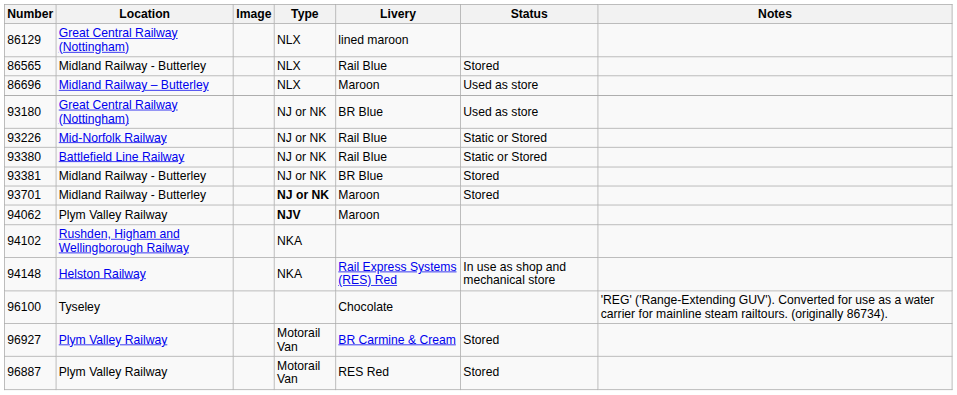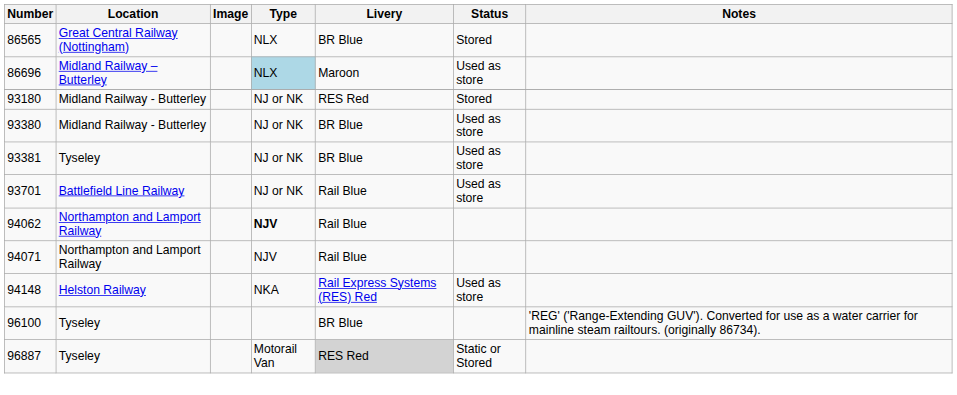 <table class="wikitable">
 <tr>
 <th>Number</th>
 <th>Location</th>
 <th>Image</th>
 <th>Type</th>
 <th>Livery</th>
 <th>Status</th>
 <th>Notes</th>
 </tr>
 <tr>
-<td>86129</td>
+<td>86565</td>
 <td><a href='#'>Great Central Railway (Nottingham)</a></td>
 <td></td>
 <td>NLX</td>
-<td>lined maroon</td>
-<td></td>
-<td></td>
-</tr>
-<tr>
-<td>86565</td>
-<td>Midland Railway - Butterley</td>
-<td></td>
-<td>NLX</td>
-<td>Rail Blue</td>
+<td>BR Blue</td>
 <td>Stored</td>
 <td></td>
 </tr>
 <tr>
 <td>86696</td>
 <td><a href='#'>Midland Railway – Butterley</a></td>
 <td></td>
-<td>NLX</td>
+<td style="background: lightblue;">NLX</td>
 <td>Maroon</td>
 <td>Used as store</td>
 <td></td>
 </tr>
 <tr>
 </tr>
 <tr>
 <td>93180</td>
-<td><a href='#'>Great Central Railway (Nottingham)</a></td>
+<td>Midland Railway - Butterley</td>
+<td></td>
+<td>NJ or NK</td>
+<td>RES Red</td>
+<td>Stored</td>
+<td></td>
+</tr>
+<tr>
+<td>93380</td>
+<td>Midland Railway - Butterley</td>
 <td></td>
 <td>NJ or NK</td>
 <td>BR Blue</td>
 <td>Used as store</td>
 <td></td>
 </tr>
 <tr>
-<td>93226</td>
-<td><a href='#'>Mid-Norfolk Railway</a></td>
+<td>93381</td>
+<td>Tyseley</td>
 <td></td>
 <td>NJ or NK</td>
-<td>Rail Blue</td>
-<td>Static or Stored</td>
+<td>BR Blue</td>
+<td>Used as store</td>
 <td></td>
 </tr>
 <tr>
-<td>93380</td>
+<td>93701</td>
 <td><a href='#'>Battlefield Line Railway</a></td>
 <td></td>
 <td>NJ or NK</td>
 <td>Rail Blue</td>
-<td>Static or Stored</td>
-<td></td>
-</tr>
-<tr>
-<td>93381</td>
-<td>Midland Railway - Butterley</td>
-<td></td>
-<td>NJ or NK</td>
-<td>BR Blue</td>
-<td>Stored</td>
-<td></td>
-</tr>
-<tr>
-<td>93701</td>
-<td>Midland Railway - Butterley</td>
-<td></td>
-<td><strong>NJ or NK</strong></td>
-<td>Maroon</td>
-<td>Stored</td>
+<td>Used as store</td>
 <td></td>
 </tr>
 <tr>
 <td>94062</td>
-<td>Plym Valley Railway</td>
+<td><a href='#'>Northampton and Lamport Railway</a></td>
 <td></td>
 <td><strong>NJV</strong></td>
-<td>Maroon</td>
+<td>Rail Blue</td>
 <td></td>
 <td></td>
 </tr>
 <tr>
-<td>94102</td>
-<td><a href='#'>Rushden, Higham and Wellingborough Railway</a></td>
+<td>94071</td>
+<td>Northampton and Lamport Railway</td>
 <td></td>
-<td>NKA</td>
-<td></td>
+<td>NJV</td>
+<td>Rail Blue</td>
 <td></td>
 <td></td>
 </tr>
 <tr>
 <td>94148</td>
 <td><a href='#'>Helston Railway</a></td>
 <td></td>
 <td>NKA</td>
 <td><a href='#'>Rail Express Systems (RES) Red</a></td>
-<td>In use as shop and mechanical store</td>
+<td>Used as store</td>
 <td></td>
 </tr>
 <tr>
 <td>96100</td>
 <td>Tyseley</td>
 <td></td>
 <td></td>
-<td>Chocolate</td>
+<td>BR Blue</td>
 <td></td>
 <td>'REG' ('Range-Extending GUV').  Converted for use as a water carrier for mainline steam railtours. (originally 86734).</td>
 </tr>
 <tr>
-<td>96927</td>
-<td><a href='#'>Plym Valley Railway</a></td>
+<td>96887</td>
+<td>Tyseley</td>
 <td></td>
 <td>Motorail Van</td>
-<td><a href='#'>BR Carmine & Cream</a></td>
-<td>Stored</td>
-<td></td>
-</tr>
-<tr>
-<td>96887</td>
-<td>Plym Valley Railway</td>
-<td></td>
-<td>Motorail Van</td>
-<td>RES Red</td>
-<td>Stored</td>
+<td style="background: lightgrey;">RES Red</td>
+<td>Static or Stored</td>
 <td></td>
 </tr>
 </table>
